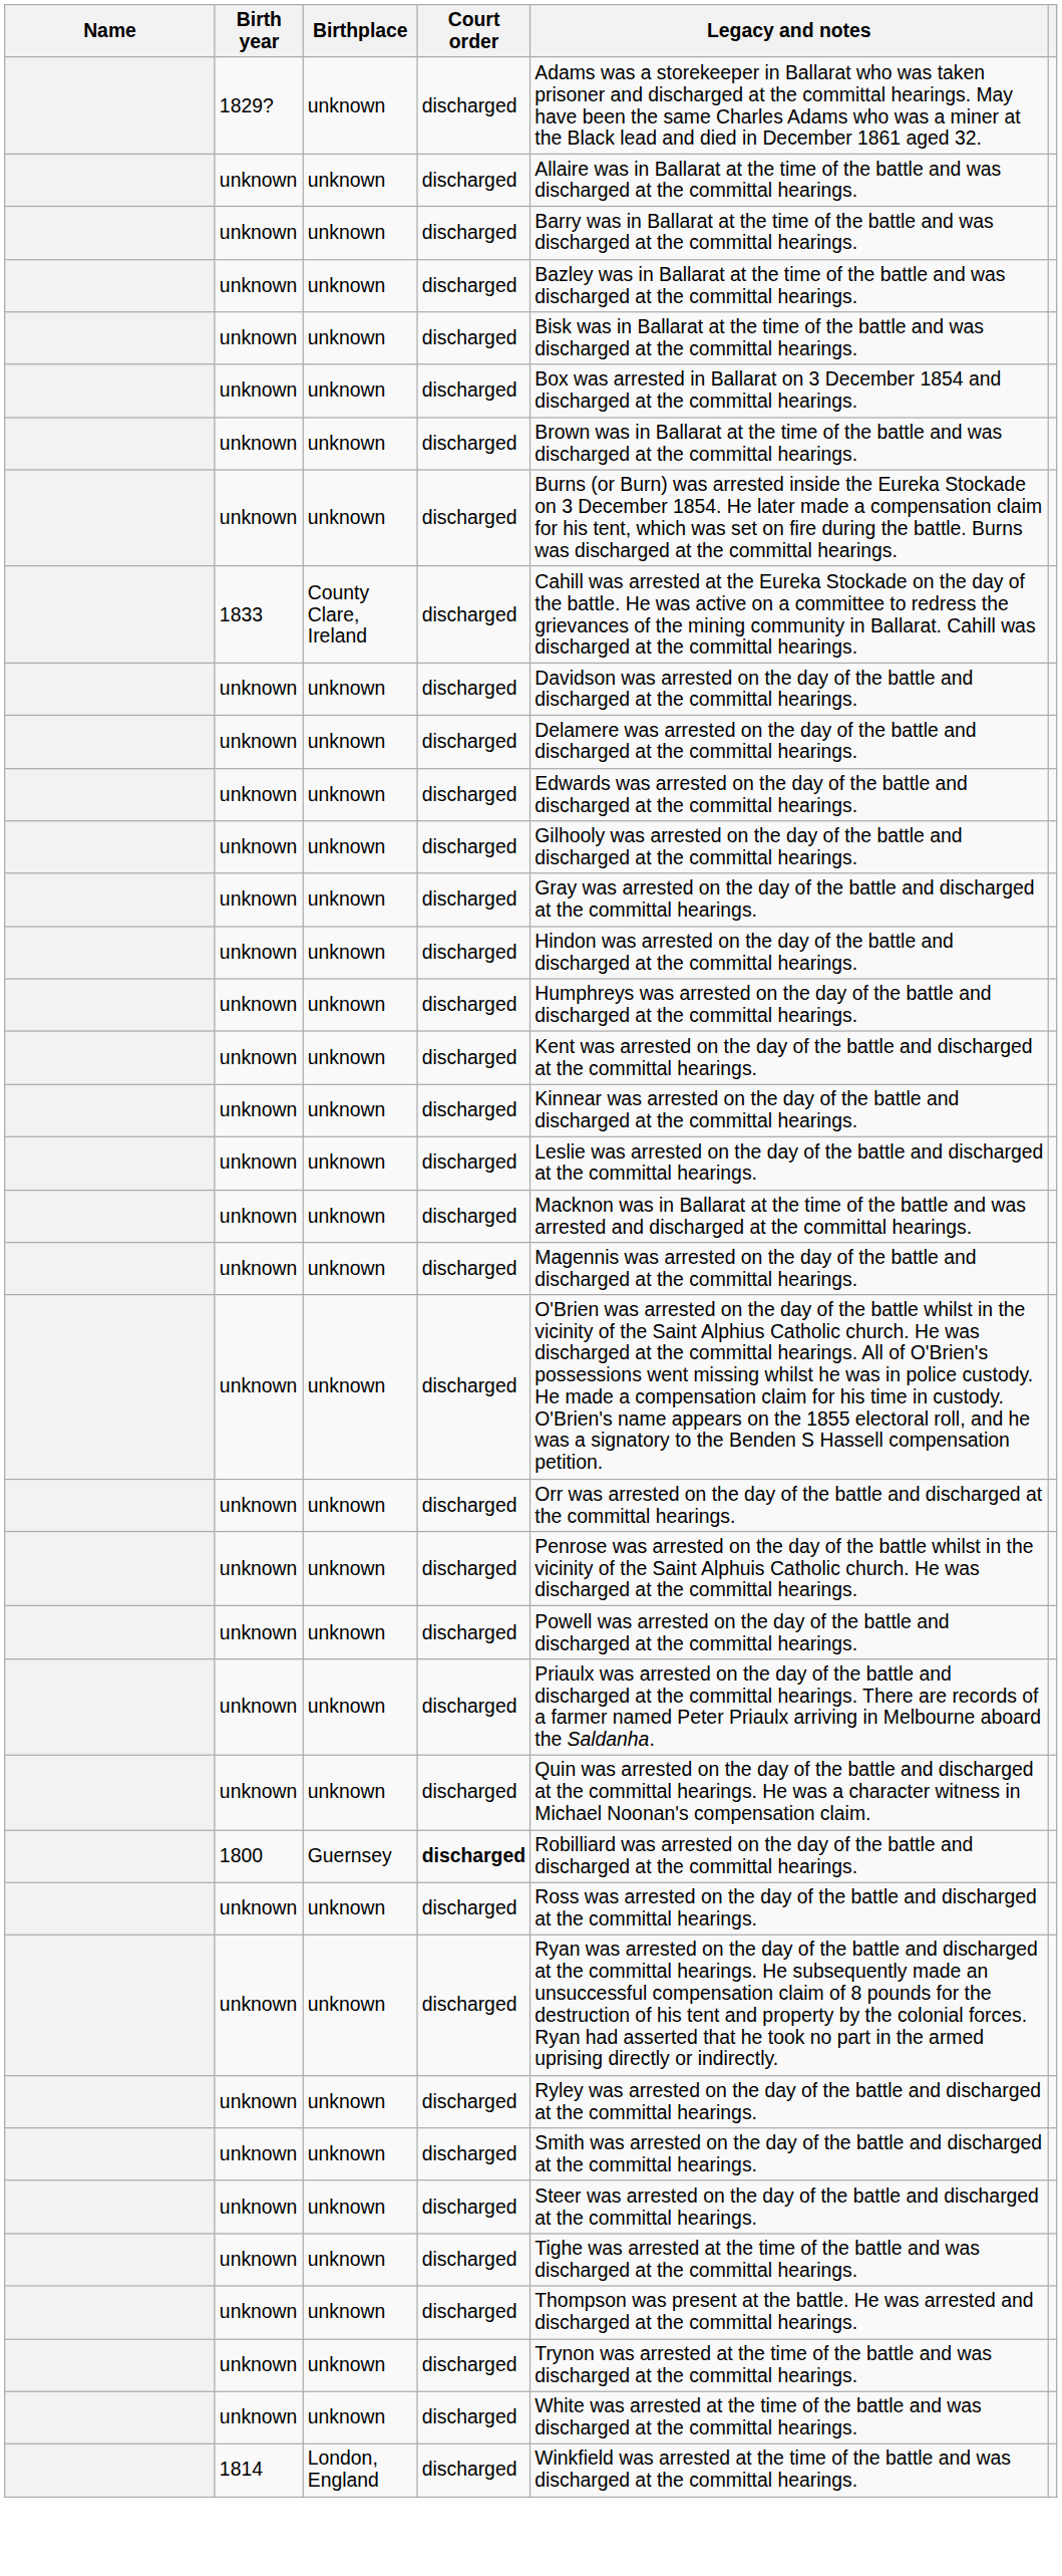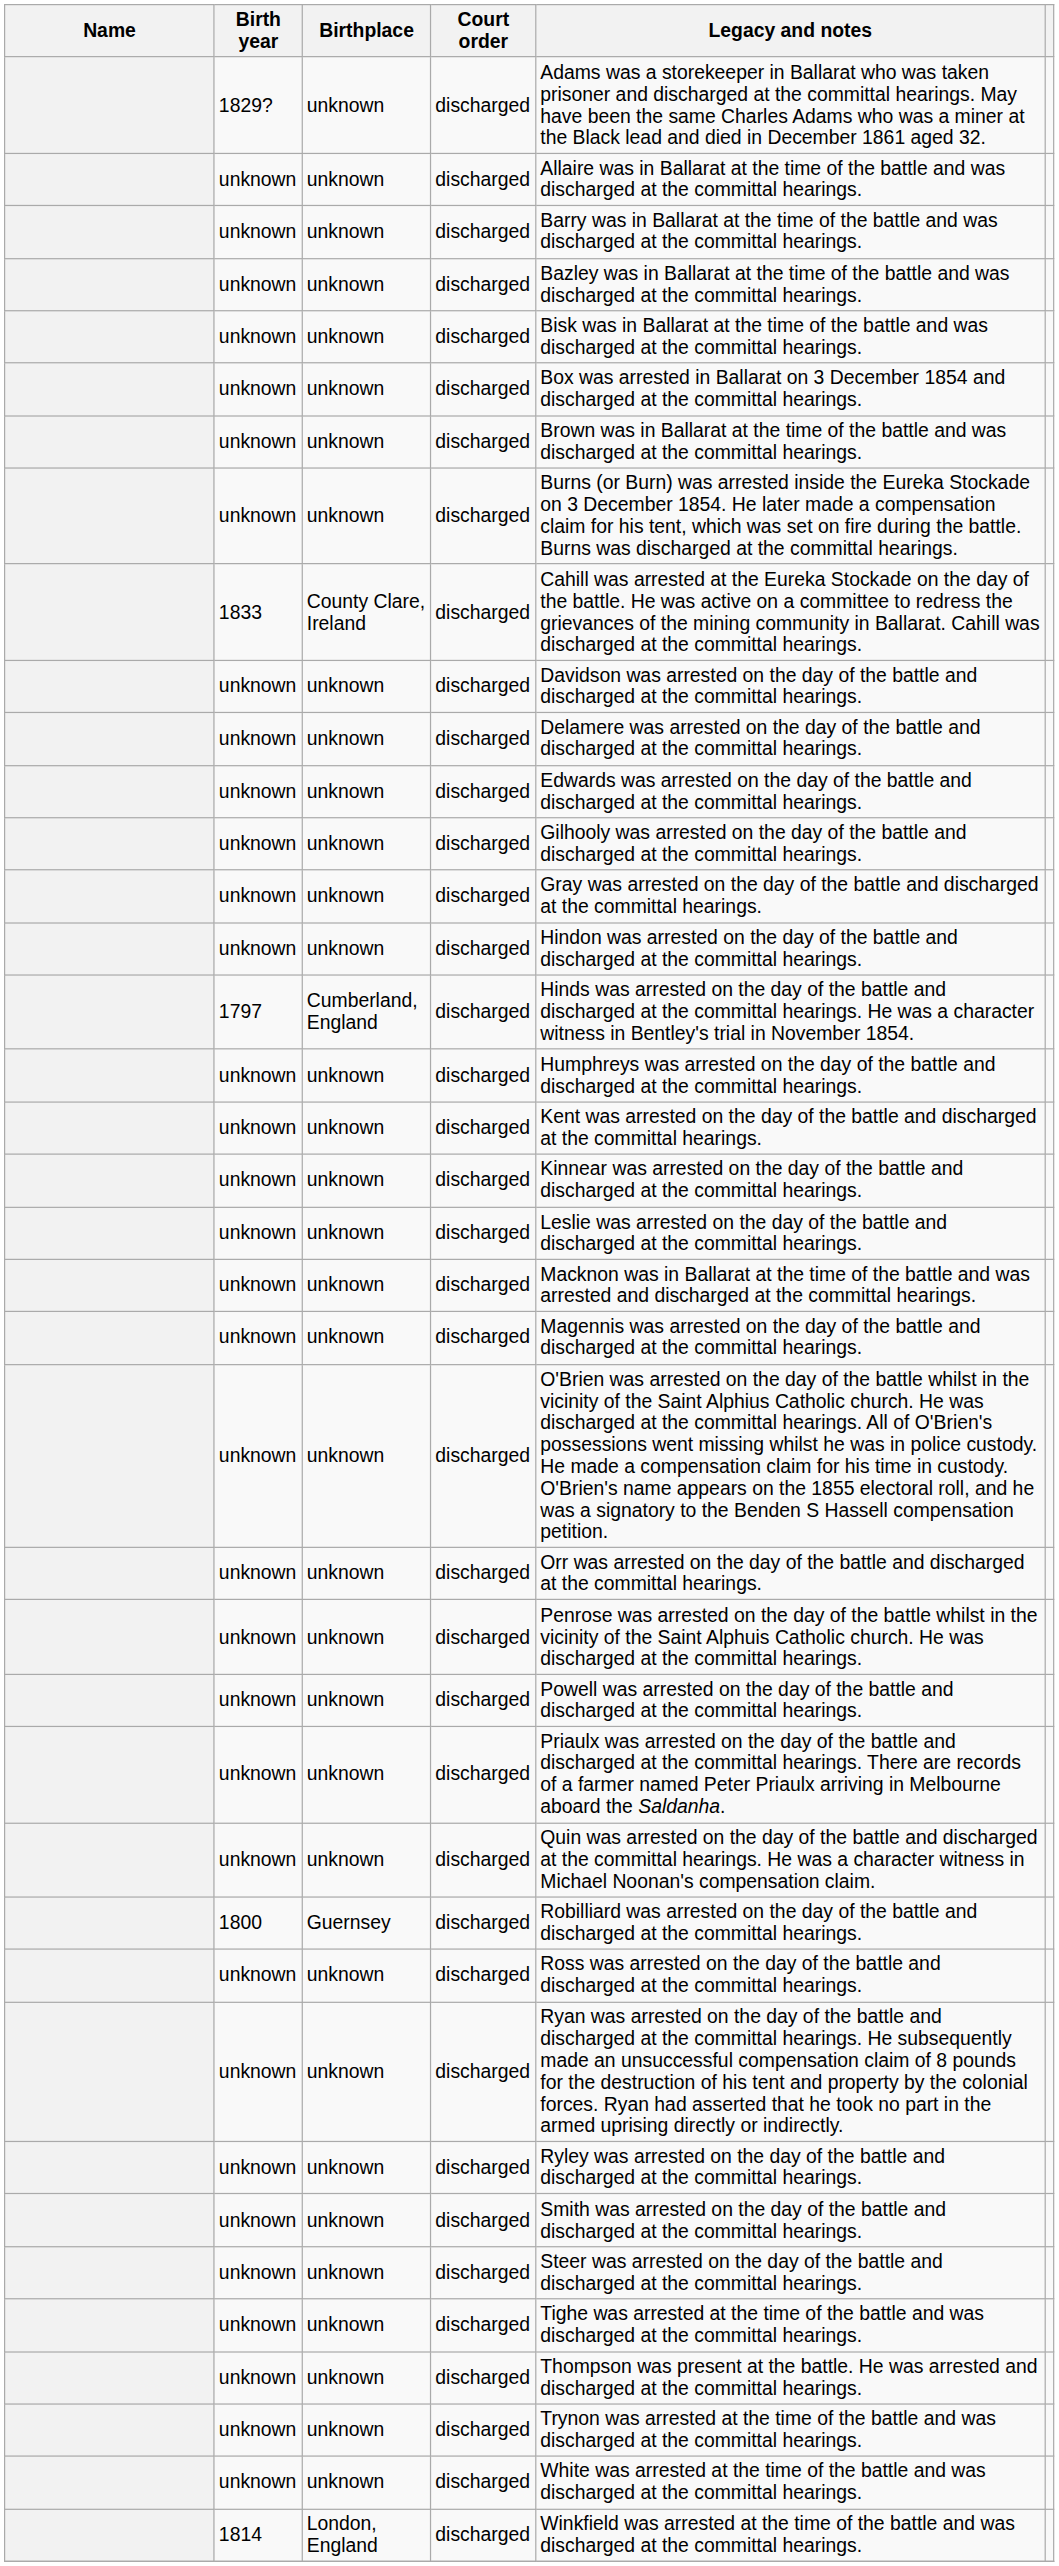 <table class="wikitable sortable plainrowheaders">
 <tr>
 <th scope="col" width=20%>Name</th>
 <th scope="col">Birth year</th>
 <th scope="col">Birthplace</th>
 <th scope="col">Court order</th>
 <th scope="col" class="unsortable">Legacy and notes</th>
 <th scope="col" class="unsortable"></th>
 </tr>
 <tr>
 <th scope="row"></th>
 <td>1829?</td>
 <td>unknown</td>
 <td>discharged</td>
 <td>Adams was a storekeeper in Ballarat who was taken prisoner and discharged at the committal hearings. May have been the same Charles Adams who was a miner at the Black lead and died in December 1861 aged 32.</td>
 <td align="center"></td>
 </tr>
 <tr>
 <th scope="row"></th>
 <td>unknown</td>
 <td>unknown</td>
 <td>discharged</td>
 <td>Allaire was in Ballarat at the time of the battle and was discharged at the committal hearings.</td>
 <td align="center"></td>
 </tr>
 <tr>
 <th scope="row"></th>
 <td>unknown</td>
 <td>unknown</td>
 <td>discharged</td>
 <td>Barry was in Ballarat at the time of the battle and was discharged at the committal hearings.</td>
 <td align="center"></td>
 </tr>
 <tr>
 <th scope="row"></th>
 <td>unknown</td>
 <td>unknown</td>
 <td>discharged</td>
 <td>Bazley was in Ballarat at the time of the battle and was discharged at the committal hearings.</td>
 <td align="center"></td>
 </tr>
 <tr>
 <th scope="row"></th>
 <td>unknown</td>
 <td>unknown</td>
 <td>discharged</td>
 <td>Bisk was in Ballarat at the time of the battle and was discharged at the committal hearings.</td>
 <td align="center"></td>
 </tr>
 <tr>
 <th scope="row"></th>
 <td>unknown</td>
 <td>unknown</td>
 <td>discharged</td>
 <td>Box was arrested in Ballarat on 3 December 1854 and discharged at the committal hearings.</td>
 <td align="center"></td>
 </tr>
 <tr>
 <th scope="row"></th>
 <td>unknown</td>
 <td>unknown</td>
 <td>discharged</td>
 <td>Brown was in Ballarat at the time of the battle and was discharged at the committal hearings.</td>
 <td align="center"></td>
 </tr>
 <tr>
 <th scope="row"></th>
 <td>unknown</td>
 <td>unknown</td>
 <td>discharged</td>
 <td>Burns (or Burn) was arrested inside the Eureka Stockade on 3 December 1854. He later made a compensation claim for his tent, which was set on fire during the battle. Burns was discharged at the committal hearings.</td>
 <td align="center"></td>
 </tr>
 <tr>
 <th scope="row"></th>
 <td>1833</td>
 <td>County Clare, Ireland</td>
 <td>discharged</td>
 <td>Cahill was arrested at the Eureka Stockade on the day of the battle. He was active on a committee to redress the grievances of the mining community in Ballarat. Cahill was discharged at the committal hearings.</td>
 <td align="center"></td>
 </tr>
 <tr>
 <th scope="row"></th>
 <td>unknown</td>
 <td>unknown</td>
 <td>discharged</td>
 <td>Davidson was arrested on the day of the battle and discharged at the committal hearings.</td>
 <td align="center"></td>
 </tr>
 <tr>
 <th scope="row"></th>
 <td>unknown</td>
 <td>unknown</td>
 <td>discharged</td>
 <td>Delamere was arrested on the day of the battle and discharged at the committal hearings.</td>
 <td align="center"></td>
 </tr>
 <tr>
 <th scope="row"></th>
 <td>unknown</td>
 <td>unknown</td>
 <td>discharged</td>
 <td>Edwards was arrested on the day of the battle and discharged at the committal hearings.</td>
 <td align="center"></td>
 </tr>
 <tr>
 <th scope="row"></th>
 <td>unknown</td>
 <td>unknown</td>
 <td>discharged</td>
 <td>Gilhooly was arrested on the day of the battle and discharged at the committal hearings.</td>
 <td align="center"></td>
 </tr>
 <tr>
 <th scope="row"></th>
 <td>unknown</td>
 <td>unknown</td>
 <td>discharged</td>
 <td>Gray was arrested on the day of the battle and discharged at the committal hearings.</td>
 <td align="center"></td>
 </tr>
 <tr>
 <th scope="row"></th>
 <td>unknown</td>
 <td>unknown</td>
 <td>discharged</td>
 <td>Hindon was arrested on the day of the battle and discharged at the committal hearings.</td>
 <td align="center"></td>
 </tr>
 <tr>
 <th scope="row"></th>
+<td>1797</td>
+<td>Cumberland, England</td>
+<td>discharged</td>
+<td>Hinds was arrested on the day of the battle and discharged at the committal hearings. He was a character witness in Bentley's trial in November 1854.</td>
+<td align="center"></td>
+</tr>
+<tr>
+<th scope="row"></th>
 <td>unknown</td>
 <td>unknown</td>
 <td>discharged</td>
 <td>Humphreys was arrested on the day of the battle and discharged at the committal hearings.</td>
 <td align="center"></td>
 </tr>
 <tr>
 <th scope="row"></th>
 <td>unknown</td>
 <td>unknown</td>
 <td>discharged</td>
 <td>Kent was arrested on the day of the battle and discharged at the committal hearings.</td>
 <td align="center"></td>
 </tr>
 <tr>
 <th scope="row"></th>
 <td>unknown</td>
 <td>unknown</td>
 <td>discharged</td>
 <td>Kinnear was arrested on the day of the battle and discharged at the committal hearings.</td>
 <td align="center"></td>
 </tr>
 <tr>
 <th scope="row"></th>
 <td>unknown</td>
 <td>unknown</td>
 <td>discharged</td>
 <td>Leslie was arrested on the day of the battle and discharged at the committal hearings.</td>
 <td align="center"></td>
 </tr>
 <tr>
 <th scope="row"></th>
 <td>unknown</td>
 <td>unknown</td>
 <td>discharged</td>
 <td>Macknon was in Ballarat at the time of the battle and was arrested and discharged at the committal hearings.</td>
 <td align="center"></td>
 </tr>
 <tr>
 <th scope="row"></th>
 <td>unknown</td>
 <td>unknown</td>
 <td>discharged</td>
 <td>Magennis was arrested on the day of the battle and discharged at the committal hearings.</td>
 <td align="center"></td>
 </tr>
 <tr>
 <th scope="row"></th>
 <td>unknown</td>
 <td>unknown</td>
 <td>discharged</td>
 <td>O'Brien was arrested on the day of the battle whilst in the vicinity of the Saint Alphius Catholic church. He was discharged at the committal hearings. All of O'Brien's possessions went missing whilst he was in police custody. He made a compensation claim for his time in custody. O'Brien's name appears on the 1855 electoral roll, and he was a signatory to the Benden S Hassell compensation petition.</td>
 <td align="center"></td>
 </tr>
 <tr>
 <th scope="row"></th>
 <td>unknown</td>
 <td>unknown</td>
 <td>discharged</td>
 <td>Orr was arrested on the day of the battle and discharged at the committal hearings.</td>
 <td align="center"></td>
 </tr>
 <tr>
 <th scope="row"></th>
 <td>unknown</td>
 <td>unknown</td>
 <td>discharged</td>
 <td>Penrose was arrested on the day of the battle whilst in the vicinity of the Saint Alphuis Catholic church. He was discharged at the committal hearings.</td>
 <td align="center"></td>
 </tr>
 <tr>
 <th scope="row"></th>
 <td>unknown</td>
 <td>unknown</td>
 <td>discharged</td>
 <td>Powell was arrested on the day of the battle and discharged at the committal hearings.</td>
 <td align="center"></td>
 </tr>
 <tr>
 <th scope="row"></th>
 <td>unknown</td>
 <td>unknown</td>
 <td>discharged</td>
 <td>Priaulx was arrested on the day of the battle and discharged at the committal hearings. There are records of a farmer named Peter Priaulx arriving in Melbourne aboard the <em>Saldanha</em>.</td>
 <td align="center"></td>
 </tr>
 <tr>
 <th scope="row"></th>
 <td>unknown</td>
 <td>unknown</td>
 <td>discharged</td>
 <td>Quin was arrested on the day of the battle and discharged at the committal hearings. He was a character witness in Michael Noonan's compensation claim.</td>
 <td align="center"></td>
 </tr>
 <tr>
 <th scope="row"></th>
 <td>1800</td>
 <td>Guernsey</td>
-<td><strong>discharged</strong></td>
+<td>discharged</td>
 <td>Robilliard was arrested on the day of the battle and discharged at the committal hearings.</td>
 <td align="center"></td>
 </tr>
 <tr>
 <th scope="row"></th>
 <td>unknown</td>
 <td>unknown</td>
 <td>discharged</td>
 <td>Ross was arrested on the day of the battle and discharged at the committal hearings.</td>
 <td align="center"></td>
 </tr>
 <tr>
 <th scope="row"></th>
 <td>unknown</td>
 <td>unknown</td>
 <td>discharged</td>
 <td>Ryan was arrested on the day of the battle and discharged at the committal hearings. He subsequently made an unsuccessful compensation claim of 8 pounds for the destruction of his tent and property by the colonial forces. Ryan had asserted that he took no part in the armed uprising directly or indirectly.</td>
 <td align="center"></td>
 </tr>
 <tr>
 <th scope="row"></th>
 <td>unknown</td>
 <td>unknown</td>
 <td>discharged</td>
 <td>Ryley was arrested on the day of the battle and discharged at the committal hearings.</td>
 <td align="center"></td>
 </tr>
 <tr>
 <th scope="row"></th>
 <td>unknown</td>
 <td>unknown</td>
 <td>discharged</td>
 <td>Smith was arrested on the day of the battle and discharged at the committal hearings.</td>
 <td align="center"></td>
 </tr>
 <tr>
 <th scope="row"></th>
 <td>unknown</td>
 <td>unknown</td>
 <td>discharged</td>
 <td>Steer was arrested on the day of the battle and discharged at the committal hearings.</td>
 <td align="center"></td>
 </tr>
 <tr>
 <th scope="row"></th>
 <td>unknown</td>
 <td>unknown</td>
 <td>discharged</td>
 <td>Tighe was arrested at the time of the battle and was discharged at the committal hearings.</td>
 <td align="center"></td>
 </tr>
 <tr>
 <th scope="row"></th>
 <td>unknown</td>
 <td>unknown</td>
 <td>discharged</td>
 <td>Thompson was present at the battle. He was arrested and discharged at the committal hearings.</td>
 <td align="center"></td>
 </tr>
 <tr>
 <th scope="row"></th>
 <td>unknown</td>
 <td>unknown</td>
 <td>discharged</td>
 <td>Trynon was arrested at the time of the battle and was discharged at the committal hearings.</td>
 <td align="center"></td>
 </tr>
 <tr>
 <th scope="row"></th>
 <td>unknown</td>
 <td>unknown</td>
 <td>discharged</td>
 <td>White was arrested at the time of the battle and was discharged at the committal hearings.</td>
 <td align="center"></td>
 </tr>
 <tr>
 <th scope="row"></th>
 <td>1814</td>
 <td>London, England</td>
 <td>discharged</td>
 <td>Winkfield was arrested at the time of the battle and was discharged at the committal hearings.</td>
 <td align="center"></td>
 </tr>
 <tr>
 </tr>
 </table>
